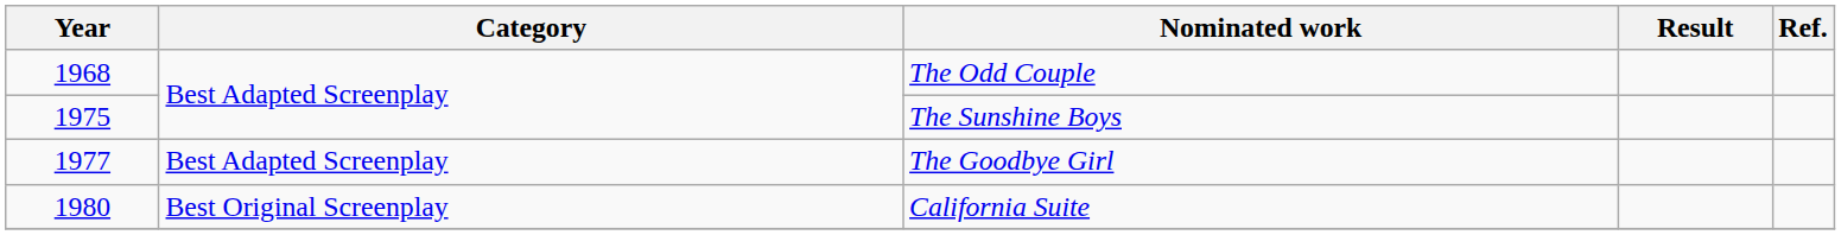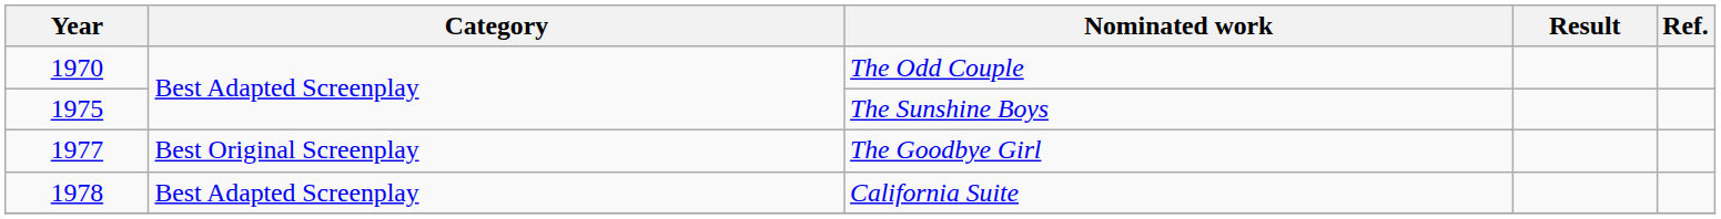 <table class=wikitable>
 <tr>
 <th scope="col" style="width:5em;">Year</th>
 <th scope="col" style="width:26em;">Category</th>
 <th scope="col" style="width:25em;">Nominated work</th>
 <th scope="col" style="width:5em;">Result</th>
 <th>Ref.</th>
 </tr>
 <tr>
-<td style="text-align:center;"><a href='#'>1968</a></td>
+<td style="text-align:center;"><a href='#'>1970</a></td>
 <td rowspan=2><a href='#'>Best Adapted Screenplay</a></td>
 <td><em><a href='#'>The Odd Couple</a></em></td>
 <td></td>
 <td style="text-align:center;"></td>
 </tr>
 <tr>
 <td style="text-align:center;"><a href='#'>1975</a></td>
 <td><em><a href='#'>The Sunshine Boys</a></em></td>
 <td></td>
 <td style="text-align:center;"></td>
 </tr>
 <tr>
 <td style="text-align:center;"><a href='#'>1977</a></td>
-<td><a href='#'>Best Adapted Screenplay</a></td>
+<td><a href='#'>Best Original Screenplay</a></td>
 <td><em><a href='#'>The Goodbye Girl</a></em></td>
 <td></td>
 <td style="text-align:center;"></td>
 </tr>
 <tr>
-<td style="text-align:center;"><a href='#'>1980</a></td>
-<td><a href='#'>Best Original Screenplay</a></td>
+<td style="text-align:center;"><a href='#'>1978</a></td>
+<td><a href='#'>Best Adapted Screenplay</a></td>
 <td><em><a href='#'>California Suite</a></em></td>
 <td></td>
 <td style="text-align:center;"></td>
 </tr>
 <tr>
 </tr>
 </table>
